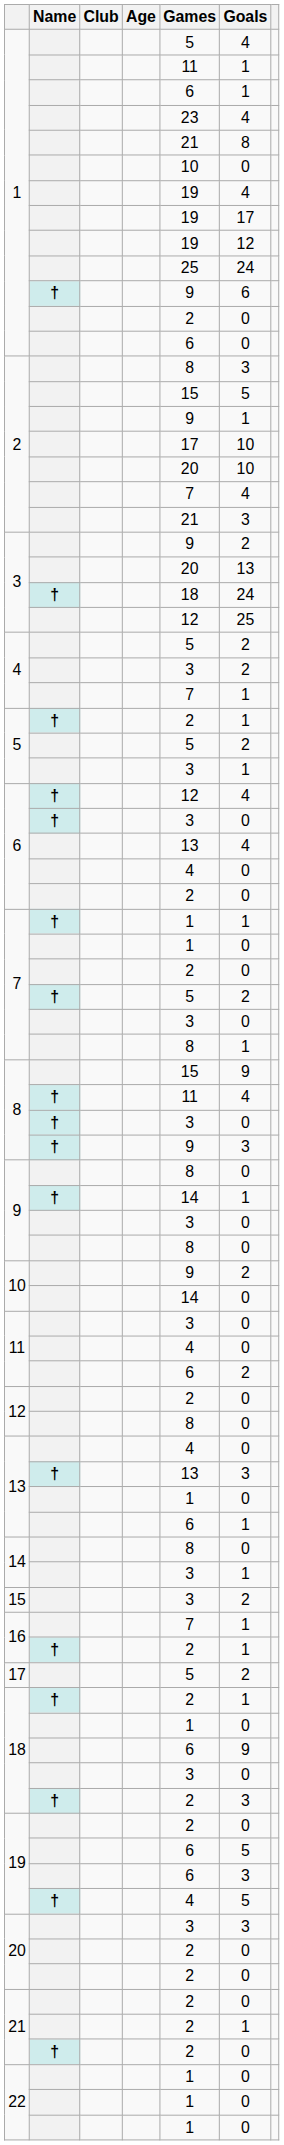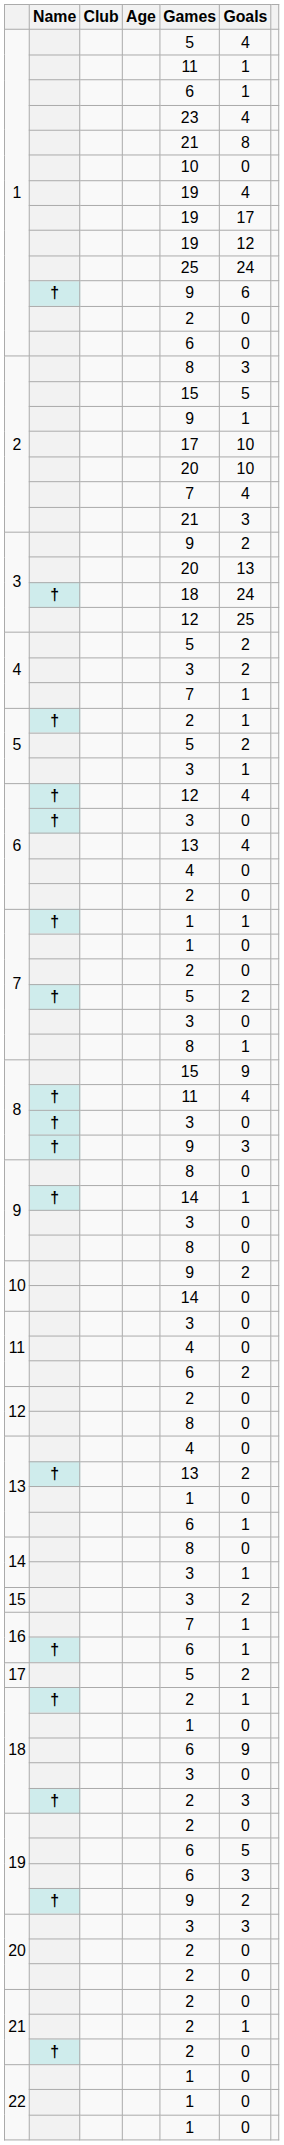 <table class="wikitable plainrowheaders sortable" style="text-align:center">
 <tr>
 <th scope="col"></th>
 <th scope="col">Name</th>
 <th scope="col">Club</th>
 <th scope="col">Age</th>
 <th scope="col">Games</th>
 <th scope="col">Goals</th>
 <th scope="col" class="unsortable"></th>
 </tr>
 <tr>
 <td align=center rowspan=13>1</td>
 <th scope="row"></th>
 <td></td>
 <td align=left></td>
 <td>5</td>
 <td>4</td>
 <td></td>
 </tr>
 <tr>
 <th scope="row"></th>
 <td></td>
 <td align=left></td>
 <td>11</td>
 <td>1</td>
 <td></td>
 </tr>
 <tr>
 <th scope="row"></th>
 <td></td>
 <td align=left></td>
 <td>6</td>
 <td>1</td>
 <td></td>
 </tr>
 <tr>
 <th scope="row"></th>
 <td></td>
 <td align=left></td>
 <td>23</td>
 <td>4</td>
 <td></td>
 </tr>
 <tr>
 <th scope="row"></th>
 <td></td>
 <td align=left></td>
 <td>21</td>
 <td>8</td>
 <td></td>
 </tr>
 <tr>
 <th scope="row"></th>
 <td></td>
 <td align=left></td>
 <td>10</td>
 <td>0</td>
 <td></td>
 </tr>
 <tr>
 <th scope="row"></th>
 <td></td>
 <td align=left></td>
 <td>19</td>
 <td>4</td>
 <td></td>
 </tr>
 <tr>
 <th scope="row"></th>
 <td></td>
 <td align=left></td>
 <td>19</td>
 <td>17</td>
 <td></td>
 </tr>
 <tr>
 <th scope="row"></th>
 <td></td>
 <td align=left></td>
 <td>19</td>
 <td>12</td>
 <td></td>
 </tr>
 <tr>
 <th scope="row"></th>
 <td></td>
 <td align=left></td>
 <td>25</td>
 <td>24</td>
 <td></td>
 </tr>
 <tr>
 <th scope="row" align=left style="background:#CFECEC"> †</th>
 <td></td>
 <td align=left></td>
 <td>9</td>
 <td>6</td>
 <td></td>
 </tr>
 <tr>
 <th scope="row"></th>
 <td></td>
 <td align=left></td>
 <td>2</td>
 <td>0</td>
 <td></td>
 </tr>
 <tr>
 <th scope="row"></th>
 <td></td>
 <td align=left></td>
 <td>6</td>
 <td>0</td>
 <td></td>
 </tr>
 <tr>
 <td rowspan=7>2</td>
 <th scope="row"></th>
 <td></td>
 <td align=left></td>
 <td>8</td>
 <td>3</td>
 <td></td>
 </tr>
 <tr>
 <th scope="row"></th>
 <td></td>
 <td align=left></td>
 <td>15</td>
 <td>5</td>
 <td></td>
 </tr>
 <tr>
 <th scope="row"></th>
 <td></td>
 <td align=left></td>
 <td>9</td>
 <td>1</td>
 <td></td>
 </tr>
 <tr>
 <th scope="row"></th>
 <td></td>
 <td align=left></td>
 <td>17</td>
 <td>10</td>
 <td></td>
 </tr>
 <tr>
 <th scope="row"></th>
 <td></td>
 <td align=left></td>
 <td>20</td>
 <td>10</td>
 <td></td>
 </tr>
 <tr>
 <th scope="row"></th>
 <td></td>
 <td align=left></td>
 <td>7</td>
 <td>4</td>
 <td></td>
 </tr>
 <tr>
 <th scope="row"></th>
 <td></td>
 <td align=left></td>
 <td>21</td>
 <td>3</td>
 <td></td>
 </tr>
 <tr>
 <td rowspan=4>3</td>
 <th scope="row"></th>
 <td></td>
 <td align=left></td>
 <td>9</td>
 <td>2</td>
 <td></td>
 </tr>
 <tr>
 <th scope="row"></th>
 <td></td>
 <td align=left></td>
 <td>20</td>
 <td>13</td>
 <td></td>
 </tr>
 <tr>
 <th scope="row" align=left style="background:#CFECEC"> †</th>
 <td></td>
 <td align=left></td>
 <td>18</td>
 <td>24</td>
 <td></td>
 </tr>
 <tr>
 <th scope="row"></th>
 <td></td>
 <td align=left></td>
 <td>12</td>
 <td>25</td>
 <td></td>
 </tr>
 <tr>
 <td rowspan=3>4</td>
 <th scope="row"></th>
 <td></td>
 <td align=left></td>
 <td>5</td>
 <td>2</td>
 <td></td>
 </tr>
 <tr>
 <th scope="row"></th>
 <td></td>
 <td align=left></td>
 <td>3</td>
 <td>2</td>
 <td></td>
 </tr>
 <tr>
 <th scope="row"></th>
 <td></td>
 <td align=left></td>
 <td>7</td>
 <td>1</td>
 <td></td>
 </tr>
 <tr>
 <td rowspan=3>5</td>
 <th scope="row" align=left style="background:#CFECEC"> †</th>
 <td></td>
 <td align=left></td>
 <td>2</td>
 <td>1</td>
 <td></td>
 </tr>
 <tr>
 <th scope="row"></th>
 <td></td>
 <td align=left></td>
 <td>5</td>
 <td>2</td>
 <td></td>
 </tr>
 <tr>
 <th scope="row"></th>
 <td></td>
 <td align=left></td>
 <td>3</td>
 <td>1</td>
 <td></td>
 </tr>
 <tr>
 <td rowspan=5>6</td>
 <th scope="row" align=left style="background:#CFECEC"> †</th>
 <td></td>
 <td align=left></td>
 <td>12</td>
 <td>4</td>
 <td></td>
 </tr>
 <tr>
 <th scope="row" align=left style="background:#CFECEC"> †</th>
 <td></td>
 <td align=left></td>
 <td>3</td>
 <td>0</td>
 <td></td>
 </tr>
 <tr>
 <th scope="row"></th>
 <td></td>
 <td align=left></td>
 <td>13</td>
 <td>4</td>
 <td></td>
 </tr>
 <tr>
 <th scope="row"></th>
 <td></td>
 <td align=left></td>
 <td>4</td>
 <td>0</td>
 <td></td>
 </tr>
 <tr>
 <th scope="row"></th>
 <td></td>
 <td align=left></td>
 <td>2</td>
 <td>0</td>
 <td></td>
 </tr>
 <tr>
 <td rowspan=6>7</td>
 <th scope="row" align=left style="background:#CFECEC"> †</th>
 <td></td>
 <td align=left></td>
 <td>1</td>
 <td>1</td>
 <td></td>
 </tr>
 <tr>
 <th scope="row"></th>
 <td></td>
 <td align=left></td>
 <td>1</td>
 <td>0</td>
 <td></td>
 </tr>
 <tr>
 <th scope="row"></th>
 <td></td>
 <td align=left></td>
 <td>2</td>
 <td>0</td>
 <td></td>
 </tr>
 <tr>
 <th scope="row" align=left style="background:#CFECEC"> †</th>
 <td></td>
 <td align=left></td>
 <td>5</td>
 <td>2</td>
 <td></td>
 </tr>
 <tr>
 <th scope="row"></th>
 <td></td>
 <td align=left></td>
 <td>3</td>
 <td>0</td>
 <td></td>
 </tr>
 <tr>
 <th scope="row"></th>
 <td></td>
 <td align=left></td>
 <td>8</td>
 <td>1</td>
 <td></td>
 </tr>
 <tr>
 <td rowspan=4>8</td>
 <th scope="row"></th>
 <td></td>
 <td align=left></td>
 <td>15</td>
 <td>9</td>
 <td></td>
 </tr>
 <tr>
 <th scope="row" align=left style="background:#CFECEC"> †</th>
 <td></td>
 <td align=left></td>
 <td>11</td>
 <td>4</td>
 <td></td>
 </tr>
 <tr>
 <th scope="row" align=left style="background:#CFECEC"> †</th>
 <td></td>
 <td align=left></td>
 <td>3</td>
 <td>0</td>
 <td></td>
 </tr>
 <tr>
 <th scope="row" align=left style="background:#CFECEC"> †</th>
 <td></td>
 <td align=left></td>
 <td>9</td>
 <td>3</td>
 <td></td>
 </tr>
 <tr>
 <td rowspan=4>9</td>
 <th scope="row"></th>
 <td></td>
 <td align=left></td>
 <td>8</td>
 <td>0</td>
 <td></td>
 </tr>
 <tr>
 <th scope="row" align=left style="background:#CFECEC"> †</th>
 <td></td>
 <td align=left></td>
 <td>14</td>
 <td>1</td>
 <td></td>
 </tr>
 <tr>
 <th scope="row"></th>
 <td></td>
 <td align=left></td>
 <td>3</td>
 <td>0</td>
 <td></td>
 </tr>
 <tr>
 <th scope="row"></th>
 <td></td>
 <td align=left></td>
 <td>8</td>
 <td>0</td>
 <td></td>
 </tr>
 <tr>
 <td rowspan=2>10</td>
 <th scope="row"></th>
 <td></td>
 <td align=left></td>
 <td>9</td>
 <td>2</td>
 <td></td>
 </tr>
 <tr>
 <th scope="row"></th>
 <td></td>
 <td align=left></td>
 <td>14</td>
 <td>0</td>
 <td></td>
 </tr>
 <tr>
 <td rowspan=3>11</td>
 <th scope="row"></th>
 <td></td>
 <td align=left></td>
 <td>3</td>
 <td>0</td>
 <td></td>
 </tr>
 <tr>
 <th scope="row"></th>
 <td></td>
 <td align=left></td>
 <td>4</td>
 <td>0</td>
 <td></td>
 </tr>
 <tr>
 <th scope="row"></th>
 <td></td>
 <td align=left></td>
 <td>6</td>
 <td>2</td>
 <td></td>
 </tr>
 <tr>
 <td rowspan=2>12</td>
 <th scope="row"></th>
 <td></td>
 <td align=left></td>
 <td>2</td>
 <td>0</td>
 <td></td>
 </tr>
 <tr>
 <th scope="row"></th>
 <td></td>
 <td align=left></td>
 <td>8</td>
 <td>0</td>
 <td></td>
 </tr>
 <tr>
 <td rowspan=4>13</td>
 <th scope="row"></th>
 <td></td>
 <td align=left></td>
 <td>4</td>
 <td>0</td>
 <td></td>
 </tr>
 <tr>
 <th scope="row" align=left style="background:#CFECEC"> †</th>
 <td></td>
 <td align=left></td>
 <td>13</td>
-<td>3</td>
+<td>2</td>
 <td></td>
 </tr>
 <tr>
 <th scope="row"></th>
 <td></td>
 <td align=left></td>
 <td>1</td>
 <td>0</td>
 <td></td>
 </tr>
 <tr>
 <th scope="row"></th>
 <td></td>
 <td align=left></td>
 <td>6</td>
 <td>1</td>
 <td></td>
 </tr>
 <tr>
 <td rowspan=2>14</td>
 <th scope="row"></th>
 <td></td>
 <td align=left></td>
 <td>8</td>
 <td>0</td>
 <td></td>
 </tr>
 <tr>
 <th scope="row"></th>
 <td></td>
 <td align=left></td>
 <td>3</td>
 <td>1</td>
 <td></td>
 </tr>
 <tr>
 <td>15</td>
 <th scope="row"></th>
 <td></td>
 <td align=left></td>
 <td>3</td>
 <td>2</td>
 <td></td>
 </tr>
 <tr>
 <td rowspan=2>16</td>
 <th scope="row"></th>
 <td></td>
 <td align=left></td>
 <td>7</td>
 <td>1</td>
 <td></td>
 </tr>
 <tr>
 <th scope="row" align=left style="background:#CFECEC"> †</th>
 <td></td>
 <td align=left></td>
-<td>2</td>
+<td>6</td>
 <td>1</td>
 <td></td>
 </tr>
 <tr>
 <td>17</td>
 <th scope="row"></th>
 <td></td>
 <td align=left></td>
 <td>5</td>
 <td>2</td>
 <td></td>
 </tr>
 <tr>
 <td rowspan=5>18</td>
 <th scope="row" align=left style="background:#CFECEC"> †</th>
 <td></td>
 <td></td>
 <td>2</td>
 <td>1</td>
 <td></td>
 </tr>
 <tr>
 <th scope="row"></th>
 <td></td>
 <td align=left></td>
 <td>1</td>
 <td>0</td>
 <td></td>
 </tr>
 <tr>
 <th scope="row"></th>
 <td></td>
 <td align=left></td>
 <td>6</td>
 <td>9</td>
 <td></td>
 </tr>
 <tr>
 <th scope="row"></th>
 <td></td>
 <td align=left></td>
 <td>3</td>
 <td>0</td>
 <td></td>
 </tr>
 <tr>
 <th scope="row" align=left style="background:#CFECEC"> †</th>
 <td></td>
 <td align=left></td>
 <td>2</td>
 <td>3</td>
 <td></td>
 </tr>
 <tr>
 <td rowspan=4>19</td>
 <th scope="row"></th>
 <td></td>
 <td align=left></td>
 <td>2</td>
 <td>0</td>
 <td></td>
 </tr>
 <tr>
 <th scope="row"></th>
 <td></td>
 <td align=left></td>
 <td>6</td>
 <td>5</td>
 <td></td>
 </tr>
 <tr>
 <th scope="row"></th>
 <td></td>
 <td align=left></td>
 <td>6</td>
 <td>3</td>
 <td></td>
 </tr>
 <tr>
 <th scope="row" align=left style="background:#CFECEC"> †</th>
 <td></td>
 <td align=left></td>
-<td>4</td>
-<td>5</td>
+<td>9</td>
+<td>2</td>
 <td></td>
 </tr>
 <tr>
 <td rowspan=3>20</td>
 <th scope="row"></th>
 <td></td>
 <td align=left></td>
 <td>3</td>
 <td>3</td>
 <td></td>
 </tr>
 <tr>
 <th scope="row"></th>
 <td></td>
 <td align=left></td>
 <td>2</td>
 <td>0</td>
 <td></td>
 </tr>
 <tr>
 <th scope="row"></th>
 <td></td>
 <td align=left></td>
 <td>2</td>
 <td>0</td>
 <td></td>
 </tr>
 <tr>
 <td rowspan=3>21</td>
 <th scope="row"></th>
 <td></td>
 <td align=left></td>
 <td>2</td>
 <td>0</td>
 <td></td>
 </tr>
 <tr>
 <th scope="row"></th>
 <td></td>
 <td align=left></td>
 <td>2</td>
 <td>1</td>
 <td></td>
 </tr>
 <tr>
 <th scope="row" align=left style="background:#CFECEC"> †</th>
 <td></td>
 <td align=left></td>
 <td>2</td>
 <td>0</td>
 <td></td>
 </tr>
 <tr>
 <td rowspan=3>22</td>
 <th scope="row"></th>
 <td></td>
 <td align=left></td>
 <td>1</td>
 <td>0</td>
 <td></td>
 </tr>
 <tr>
 <th scope="row"></th>
 <td></td>
 <td align=left></td>
 <td>1</td>
 <td>0</td>
 <td></td>
 </tr>
 <tr>
 <th scope="row"></th>
 <td></td>
 <td align=left></td>
 <td>1</td>
 <td>0</td>
 <td></td>
 </tr>
 </table>
